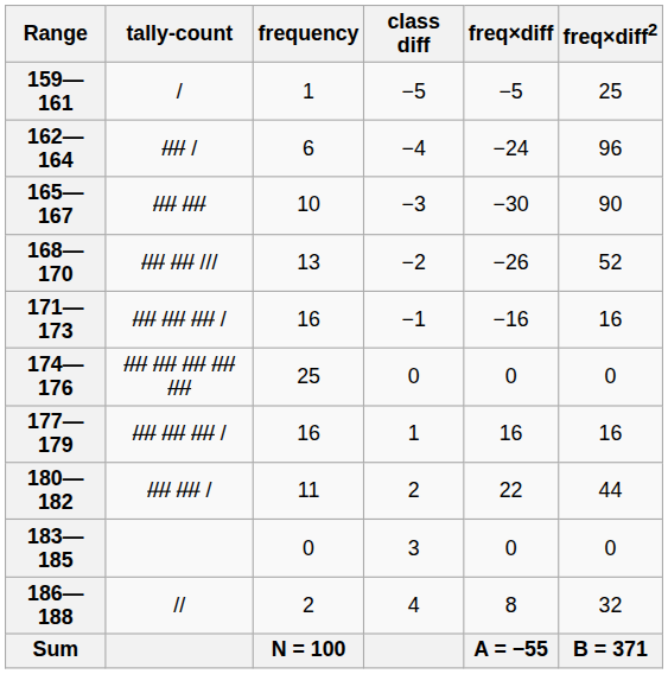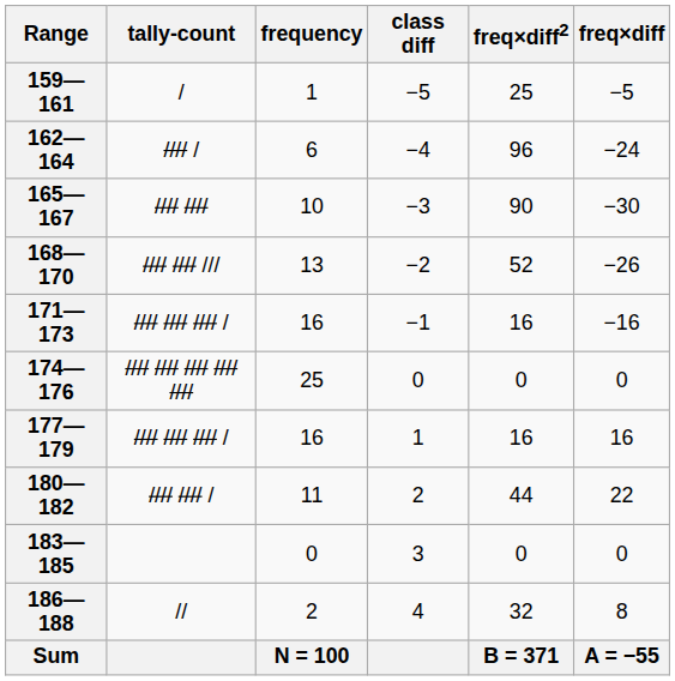 <table class="wikitable" border="1" style="text-align:center; width:500px; height:200px" border="1">
 <tr>
 <th>Range</th>
 <th>tally-count</th>
 <th>frequency</th>
 <th>class diff</th>
+<th>freq×diff<sup>2</sup></th>
 <th>freq×diff</th>
-<th>freq×diff<sup>2</sup></th>
 </tr>
 <tr>
 <th>159—161</th>
 <td>/</td>
 <td>1</td>
 <td>−5</td>
+<td>25</td>
 <td>−5</td>
-<td>25</td>
 </tr>
 <tr>
 <th>162—164</th>
 <td><s>////</s> /</td>
 <td>6</td>
 <td>−4</td>
+<td>96</td>
 <td>−24</td>
-<td>96</td>
 </tr>
 <tr>
 <th>165—167</th>
 <td><s>////</s> <s>////</s></td>
 <td>10</td>
 <td>−3</td>
+<td>90</td>
 <td>−30</td>
-<td>90</td>
 </tr>
 <tr>
 <th>168—170</th>
 <td><s>////</s> <s>////</s> ///</td>
 <td>13</td>
 <td>−2</td>
+<td>52</td>
 <td>−26</td>
-<td>52</td>
 </tr>
 <tr>
 <th>171—173</th>
 <td><s>////</s> <s>////</s> <s>////</s> /</td>
 <td>16</td>
 <td>−1</td>
+<td>16</td>
 <td>−16</td>
-<td>16</td>
 </tr>
 <tr>
 <th>174—176</th>
 <td><s>////</s> <s>////</s> <s>////</s> <s>////</s> <s>////</s></td>
 <td>25</td>
 <td>0</td>
 <td>0</td>
 <td>0</td>
 </tr>
 <tr>
 <th>177—179</th>
 <td><s>////</s> <s>////</s> <s>////</s> /</td>
 <td>16</td>
 <td>1</td>
 <td>16</td>
 <td>16</td>
 </tr>
 <tr>
 <th>180—182</th>
 <td><s>////</s> <s>////</s> /</td>
 <td>11</td>
 <td>2</td>
+<td>44</td>
 <td>22</td>
-<td>44</td>
 </tr>
 <tr>
 <th>183—185</th>
 <td></td>
 <td>0</td>
 <td>3</td>
 <td>0</td>
 <td>0</td>
 </tr>
 <tr>
 <th>186—188</th>
 <td>//</td>
 <td>2</td>
 <td>4</td>
+<td>32</td>
 <td>8</td>
-<td>32</td>
 </tr>
 <tr>
 <th>Sum</th>
 <th></th>
 <th>N = 100</th>
 <th></th>
+<th>B = 371</th>
 <th>A = −55</th>
-<th>B = 371</th>
 </tr>
 </table>
